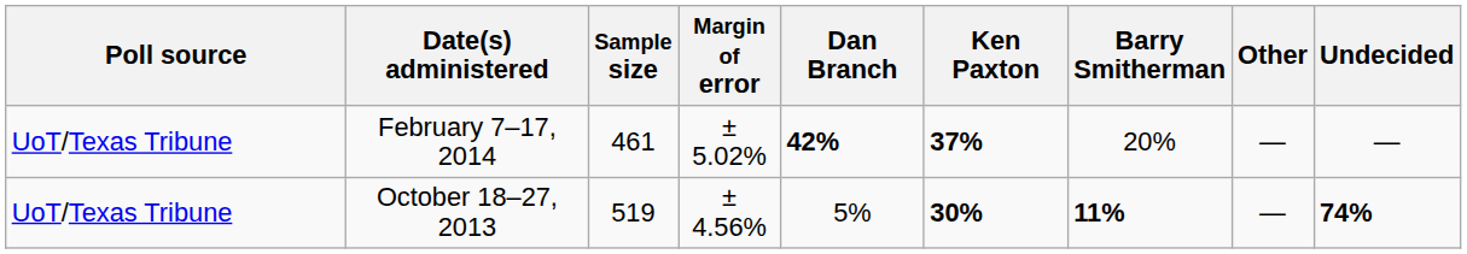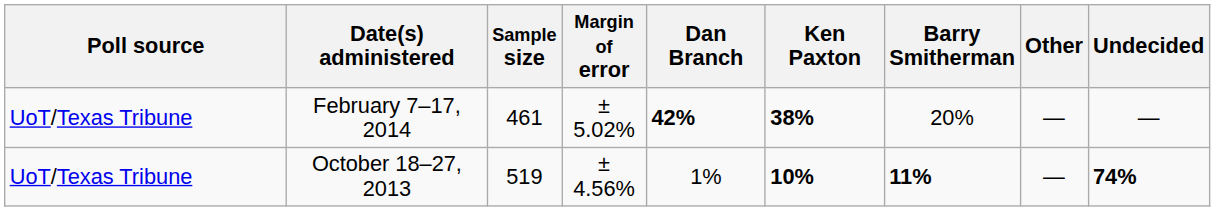 <table class="wikitable">
 <tr>
 <th style="width:200px;">Poll source</th>
 <th style="width:140px;">Date(s)<br>administered</th>
 <th style="width:40px;"><small>Sample</small><br>size</th>
 <th style="width:55px;"><small>Margin of</small><br>error</th>
 <th style="width:80px;">Dan<br>Branch</th>
 <th style="width:80px;">Ken<br>Paxton</th>
 <th style="width:80px;">Barry<br>Smitherman</th>
 <th style="width:40px;">Other</th>
 <th style="width:40px;">Undecided</th>
 </tr>
 <tr>
 <td><a href='#'>UoT</a>/<a href='#'>Texas Tribune</a></td>
 <td align="center">February 7–17, 2014</td>
 <td align="center">461</td>
 <td align="center">± 5.02%</td>
 <td><strong>42%</strong></td>
-<td><strong>37%</strong></td>
+<td><strong>38%</strong></td>
 <td align="center">20%</td>
 <td align="center">—</td>
 <td align="center">—</td>
 </tr>
 <tr>
 <td><a href='#'>UoT</a>/<a href='#'>Texas Tribune</a></td>
 <td align="center">October 18–27, 2013</td>
 <td align="center">519</td>
 <td align="center">± 4.56%</td>
-<td align="center">5%</td>
-<td><strong>30%</strong></td>
+<td align="center">1%</td>
+<td><strong>10%</strong></td>
 <td><strong>11%</strong></td>
 <td align="center">—</td>
 <td><strong>74%</strong></td>
 </tr>
 </table>
